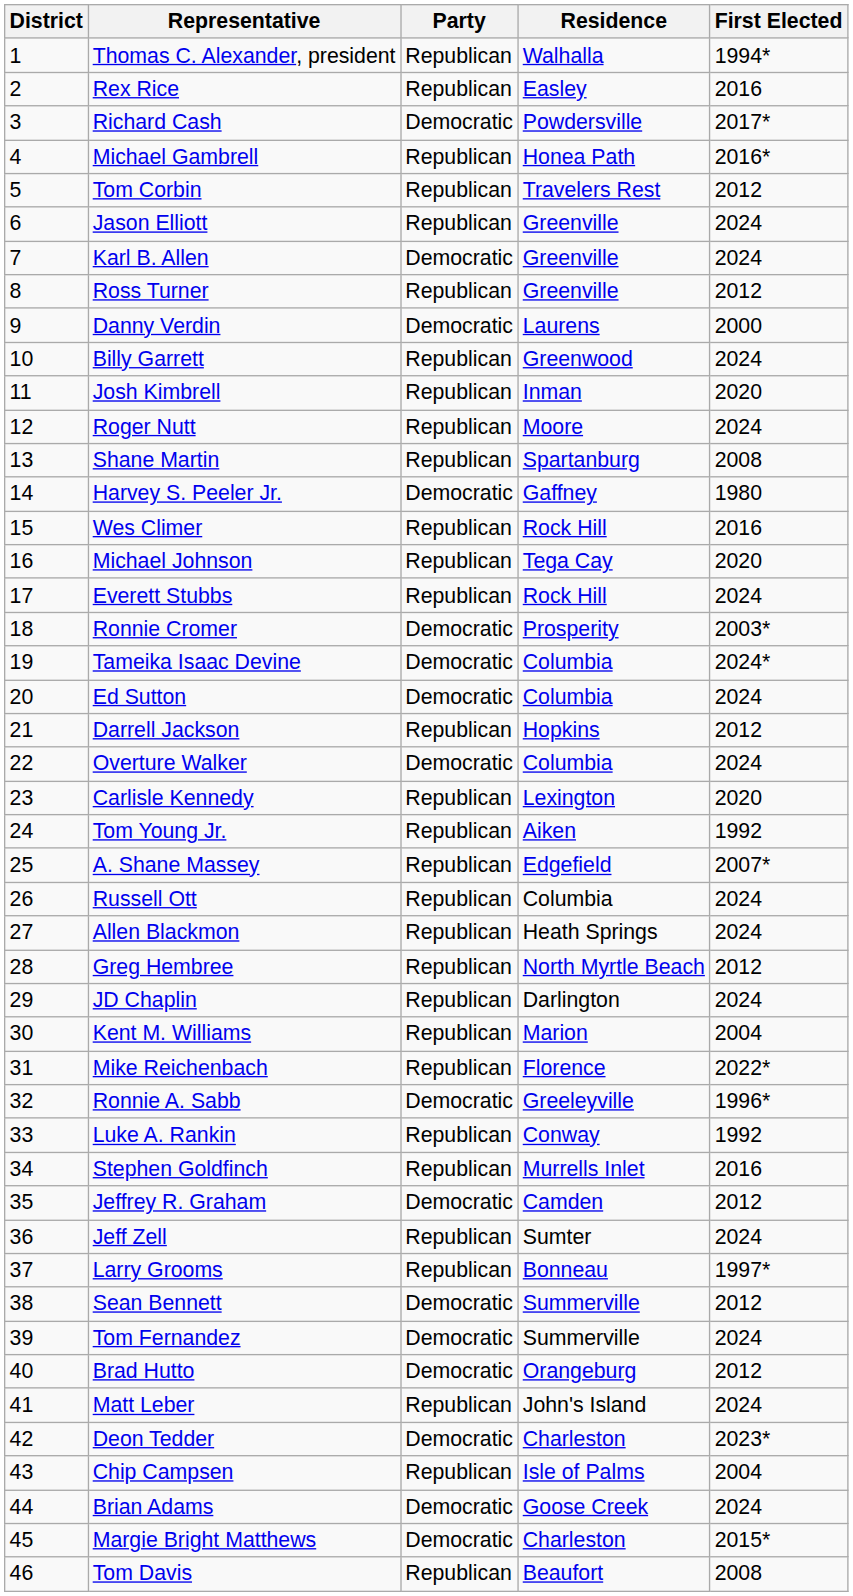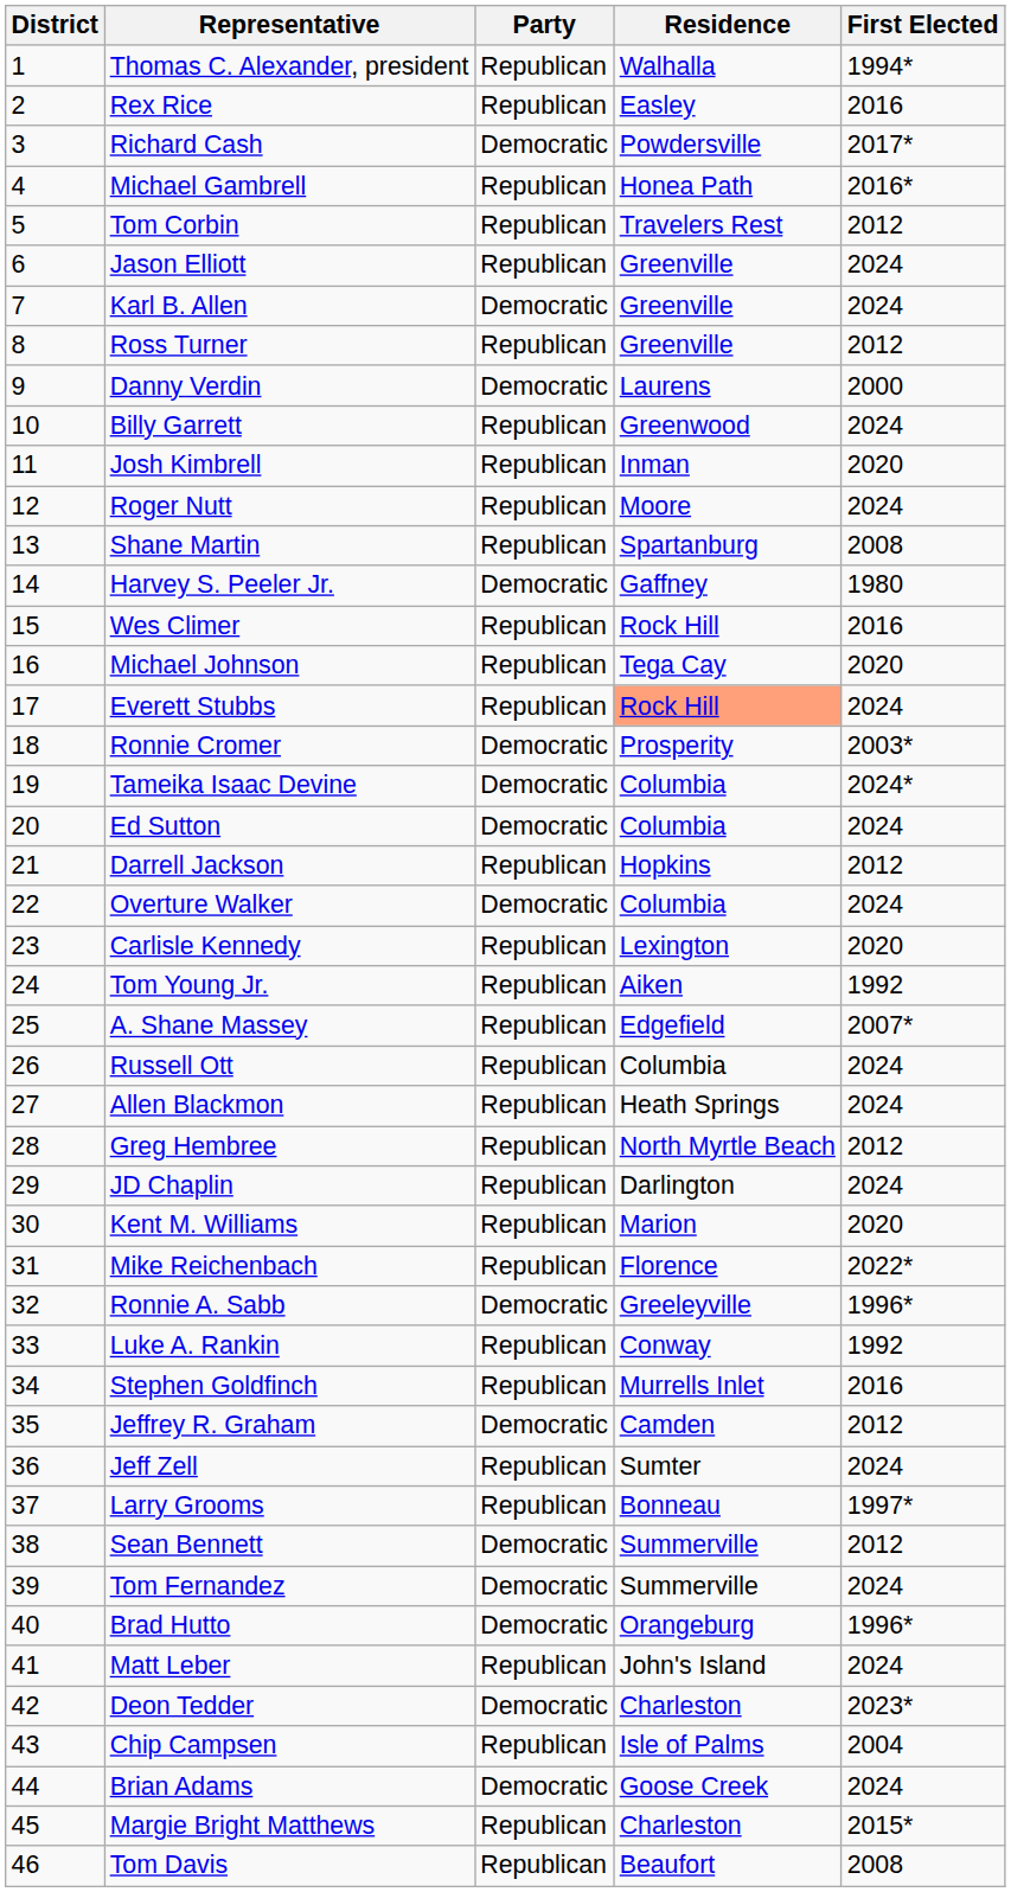 <table class="wikitable sortable">
 <tr>
 <th>District</th>
 <th>Representative</th>
 <th>Party</th>
 <th>Residence</th>
 <th>First Elected</th>
 </tr>
 <tr>
 <td>1</td>
 <td><a href='#'>Thomas C. Alexander</a>, president</td>
 <td>Republican</td>
 <td><a href='#'>Walhalla</a></td>
 <td>1994*</td>
 </tr>
 <tr>
 <td>2</td>
 <td><a href='#'>Rex Rice</a></td>
 <td>Republican</td>
 <td><a href='#'>Easley</a></td>
 <td>2016</td>
 </tr>
 <tr>
 <td>3</td>
 <td><a href='#'>Richard Cash</a></td>
 <td>Democratic</td>
 <td><a href='#'>Powdersville</a></td>
 <td>2017*</td>
 </tr>
 <tr>
 <td>4</td>
 <td><a href='#'>Michael Gambrell</a></td>
 <td>Republican</td>
 <td><a href='#'>Honea Path</a></td>
 <td>2016*</td>
 </tr>
 <tr>
 <td>5</td>
 <td><a href='#'>Tom Corbin</a></td>
 <td>Republican</td>
 <td><a href='#'>Travelers Rest</a></td>
 <td>2012</td>
 </tr>
 <tr>
 <td>6</td>
 <td><a href='#'>Jason Elliott</a></td>
 <td>Republican</td>
 <td><a href='#'>Greenville</a></td>
 <td>2024</td>
 </tr>
 <tr>
 <td>7</td>
 <td><a href='#'>Karl B. Allen</a></td>
 <td>Democratic</td>
 <td><a href='#'>Greenville</a></td>
 <td>2024</td>
 </tr>
 <tr>
 <td>8</td>
 <td><a href='#'>Ross Turner</a></td>
 <td>Republican</td>
 <td><a href='#'>Greenville</a></td>
 <td>2012</td>
 </tr>
 <tr>
 <td>9</td>
 <td><a href='#'>Danny Verdin</a></td>
 <td>Democratic</td>
 <td><a href='#'>Laurens</a></td>
 <td>2000</td>
 </tr>
 <tr>
 <td>10</td>
 <td><a href='#'>Billy Garrett</a></td>
 <td>Republican</td>
 <td><a href='#'>Greenwood</a></td>
 <td>2024</td>
 </tr>
 <tr>
 <td>11</td>
 <td><a href='#'>Josh Kimbrell</a></td>
 <td>Republican</td>
 <td><a href='#'>Inman</a></td>
 <td>2020</td>
 </tr>
 <tr>
 <td>12</td>
 <td><a href='#'>Roger Nutt</a></td>
 <td>Republican</td>
 <td><a href='#'>Moore</a></td>
 <td>2024</td>
 </tr>
 <tr>
 <td>13</td>
 <td><a href='#'>Shane Martin</a></td>
 <td>Republican</td>
 <td><a href='#'>Spartanburg</a></td>
 <td>2008</td>
 </tr>
 <tr>
 <td>14</td>
 <td><a href='#'>Harvey S. Peeler Jr.</a></td>
 <td>Democratic</td>
 <td><a href='#'>Gaffney</a></td>
 <td>1980</td>
 </tr>
 <tr>
 <td>15</td>
 <td><a href='#'>Wes Climer</a></td>
 <td>Republican</td>
 <td><a href='#'>Rock Hill</a></td>
 <td>2016</td>
 </tr>
 <tr>
 <td>16</td>
 <td><a href='#'>Michael Johnson</a></td>
 <td>Republican</td>
 <td><a href='#'>Tega Cay</a></td>
 <td>2020</td>
 </tr>
 <tr>
 <td>17</td>
 <td><a href='#'>Everett Stubbs</a></td>
 <td>Republican</td>
-<td><a href='#'>Rock Hill</a></td>
+<td style="background: lightsalmon;"><a href='#'>Rock Hill</a></td>
 <td>2024</td>
 </tr>
 <tr>
 <td>18</td>
 <td><a href='#'>Ronnie Cromer</a></td>
 <td>Democratic</td>
 <td><a href='#'>Prosperity</a></td>
 <td>2003*</td>
 </tr>
 <tr>
 <td>19</td>
 <td><a href='#'>Tameika Isaac Devine</a></td>
 <td>Democratic</td>
 <td><a href='#'>Columbia</a></td>
 <td>2024*</td>
 </tr>
 <tr>
 <td>20</td>
 <td><a href='#'>Ed Sutton</a></td>
 <td>Democratic</td>
 <td><a href='#'>Columbia</a></td>
 <td>2024</td>
 </tr>
 <tr>
 <td>21</td>
 <td><a href='#'>Darrell Jackson</a></td>
 <td>Republican</td>
 <td><a href='#'>Hopkins</a></td>
 <td>2012</td>
 </tr>
 <tr>
 <td>22</td>
 <td><a href='#'>Overture Walker</a></td>
 <td>Democratic</td>
 <td><a href='#'>Columbia</a></td>
 <td>2024</td>
 </tr>
 <tr>
 <td>23</td>
 <td><a href='#'>Carlisle Kennedy</a></td>
 <td>Republican</td>
 <td><a href='#'>Lexington</a></td>
 <td>2020</td>
 </tr>
 <tr>
 <td>24</td>
 <td><a href='#'>Tom Young Jr.</a></td>
 <td>Republican</td>
 <td><a href='#'>Aiken</a></td>
 <td>1992</td>
 </tr>
 <tr>
 <td>25</td>
 <td><a href='#'>A. Shane Massey</a></td>
 <td>Republican</td>
 <td><a href='#'>Edgefield</a></td>
 <td>2007*</td>
 </tr>
 <tr>
 <td>26</td>
 <td><a href='#'>Russell Ott</a></td>
 <td>Republican</td>
 <td>Columbia</td>
 <td>2024</td>
 </tr>
 <tr>
 <td>27</td>
 <td><a href='#'>Allen Blackmon</a></td>
 <td>Republican</td>
 <td>Heath Springs</td>
 <td>2024</td>
 </tr>
 <tr>
 <td>28</td>
 <td><a href='#'>Greg Hembree</a></td>
 <td>Republican</td>
 <td><a href='#'>North Myrtle Beach</a></td>
 <td>2012</td>
 </tr>
 <tr>
 <td>29</td>
 <td><a href='#'>JD Chaplin</a></td>
 <td>Republican</td>
 <td>Darlington</td>
 <td>2024</td>
 </tr>
 <tr>
 <td>30</td>
 <td><a href='#'>Kent M. Williams</a></td>
 <td>Republican</td>
 <td><a href='#'>Marion</a></td>
-<td>2004</td>
+<td>2020</td>
 </tr>
 <tr>
 <td>31</td>
 <td><a href='#'>Mike Reichenbach</a></td>
 <td>Republican</td>
 <td><a href='#'>Florence</a></td>
 <td>2022*</td>
 </tr>
 <tr>
 <td>32</td>
 <td><a href='#'>Ronnie A. Sabb</a></td>
 <td>Democratic</td>
 <td><a href='#'>Greeleyville</a></td>
 <td>1996*</td>
 </tr>
 <tr>
 <td>33</td>
 <td><a href='#'>Luke A. Rankin</a></td>
 <td>Republican</td>
 <td><a href='#'>Conway</a></td>
 <td>1992</td>
 </tr>
 <tr>
 <td>34</td>
 <td><a href='#'>Stephen Goldfinch</a></td>
 <td>Republican</td>
 <td><a href='#'>Murrells Inlet</a></td>
 <td>2016</td>
 </tr>
 <tr>
 <td>35</td>
 <td><a href='#'>Jeffrey R. Graham</a></td>
 <td>Democratic</td>
 <td><a href='#'>Camden</a></td>
 <td>2012</td>
 </tr>
 <tr>
 <td>36</td>
 <td><a href='#'>Jeff Zell</a></td>
 <td>Republican</td>
 <td>Sumter</td>
 <td>2024</td>
 </tr>
 <tr>
 <td>37</td>
 <td><a href='#'>Larry Grooms</a></td>
 <td>Republican</td>
 <td><a href='#'>Bonneau</a></td>
 <td>1997*</td>
 </tr>
 <tr>
 <td>38</td>
 <td><a href='#'>Sean Bennett</a></td>
 <td>Democratic</td>
 <td><a href='#'>Summerville</a></td>
 <td>2012</td>
 </tr>
 <tr>
 <td>39</td>
 <td><a href='#'>Tom Fernandez</a></td>
 <td>Democratic</td>
 <td>Summerville</td>
 <td>2024</td>
 </tr>
 <tr>
 <td>40</td>
 <td><a href='#'>Brad Hutto</a></td>
 <td>Democratic</td>
 <td><a href='#'>Orangeburg</a></td>
-<td>2012</td>
+<td>1996*</td>
 </tr>
 <tr>
 <td>41</td>
 <td><a href='#'>Matt Leber</a></td>
 <td>Republican</td>
 <td>John's Island</td>
 <td>2024</td>
 </tr>
 <tr>
 <td>42</td>
 <td><a href='#'>Deon Tedder</a></td>
 <td>Democratic</td>
 <td><a href='#'>Charleston</a></td>
 <td>2023*</td>
 </tr>
 <tr>
 <td>43</td>
 <td><a href='#'>Chip Campsen</a></td>
 <td>Republican</td>
 <td><a href='#'>Isle of Palms</a></td>
 <td>2004</td>
 </tr>
 <tr>
 <td>44</td>
 <td><a href='#'>Brian Adams</a></td>
 <td>Democratic</td>
 <td><a href='#'>Goose Creek</a></td>
 <td>2024</td>
 </tr>
 <tr>
 <td>45</td>
 <td><a href='#'>Margie Bright Matthews</a></td>
-<td>Democratic</td>
+<td>Republican</td>
 <td><a href='#'>Charleston</a></td>
 <td>2015*</td>
 </tr>
 <tr>
 <td>46</td>
 <td><a href='#'>Tom Davis</a></td>
 <td>Republican</td>
 <td><a href='#'>Beaufort</a></td>
 <td>2008</td>
 </tr>
 </table>
